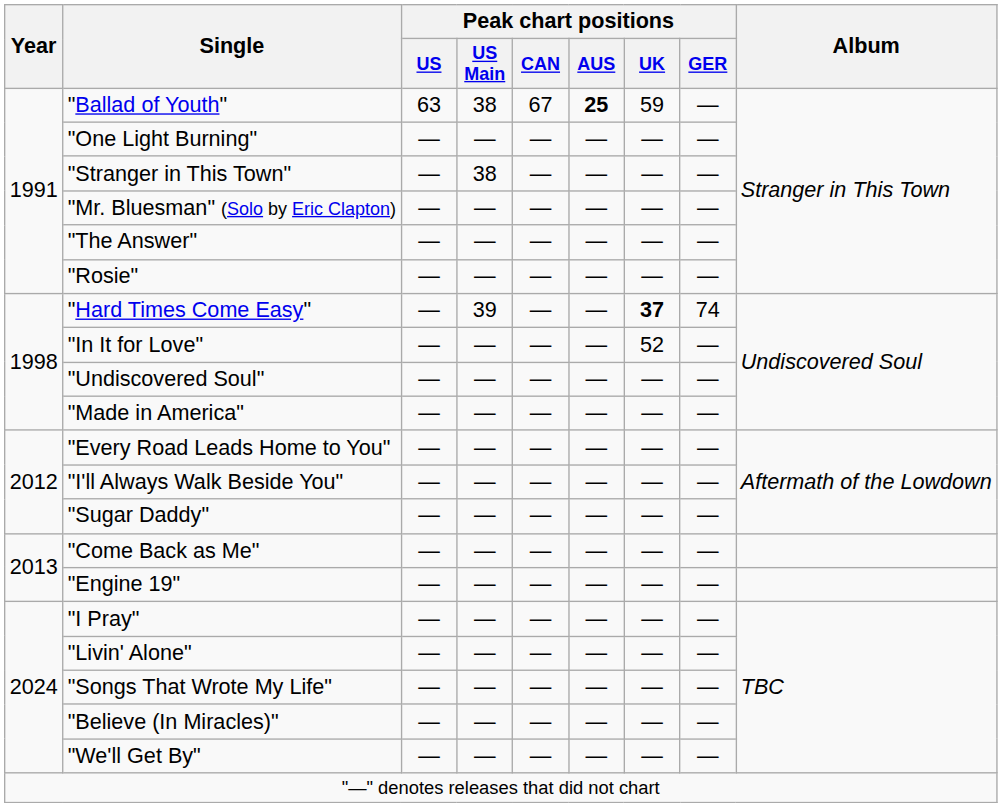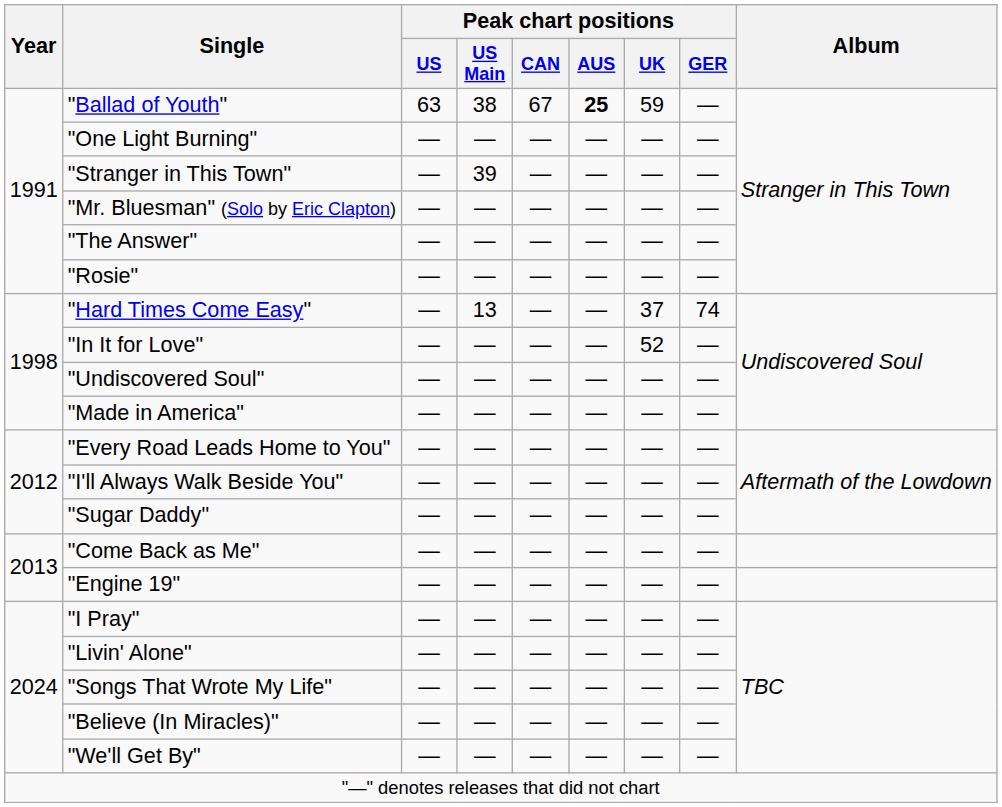 <table class="wikitable" style="text-align:center;">
 <tr>
 <th rowspan="2">Year</th>
 <th rowspan="2">Single</th>
 <th colspan="6">Peak chart positions</th>
 <th rowspan="2">Album</th>
 </tr>
 <tr style="font-size:smaller;">
 <th style="width:35px;"><a href='#'>US</a><br></th>
 <th style="width:35px;"><a href='#'>US Main</a><br></th>
 <th style="width:35px;"><a href='#'>CAN</a></th>
 <th style="width:35px;"><a href='#'>AUS</a><br></th>
 <th style="width:35px;"><a href='#'>UK</a><br></th>
 <th style="width:35px;"><a href='#'>GER</a><br></th>
 </tr>
 <tr>
 <td rowspan="6">1991</td>
 <td style="text-align:left;">"<a href='#'>Ballad of Youth</a>"</td>
 <td>63</td>
 <td>38</td>
 <td>67</td>
 <td><strong>25</strong></td>
 <td>59</td>
 <td>—</td>
 <td style="text-align:left;" rowspan="6"><em>Stranger in This Town</em></td>
 </tr>
 <tr>
 <td style="text-align:left;">"One Light Burning"</td>
 <td>—</td>
 <td>—</td>
 <td>—</td>
 <td>—</td>
 <td>—</td>
 <td>—</td>
 </tr>
 <tr>
 <td style="text-align:left;">"Stranger in This Town"</td>
 <td>—</td>
-<td>38</td>
+<td>39</td>
 <td>—</td>
 <td>—</td>
 <td>—</td>
 <td>—</td>
 </tr>
 <tr>
 <td style="text-align:left;">"Mr. Bluesman" <small>(<a href='#'>Solo</a> by <a href='#'>Eric Clapton</a>)</small></td>
 <td>—</td>
 <td>—</td>
 <td>—</td>
 <td>—</td>
 <td>—</td>
 <td>—</td>
 </tr>
 <tr>
 <td style="text-align:left;">"The Answer"</td>
 <td>—</td>
 <td>—</td>
 <td>—</td>
 <td>—</td>
 <td>—</td>
 <td>—</td>
 </tr>
 <tr>
 <td style="text-align:left;">"Rosie"</td>
 <td>—</td>
 <td>—</td>
 <td>—</td>
 <td>—</td>
 <td>—</td>
 <td>—</td>
 </tr>
 <tr>
 <td rowspan="4">1998</td>
 <td style="text-align:left;">"<a href='#'>Hard Times Come Easy</a>"</td>
 <td>—</td>
-<td>39</td>
+<td>13</td>
 <td>—</td>
 <td>—</td>
-<td><strong>37</strong></td>
+<td>37</td>
 <td>74</td>
 <td style="text-align:left;" rowspan="4"><em>Undiscovered Soul</em></td>
 </tr>
 <tr>
 <td style="text-align:left;">"In It for Love"</td>
 <td>—</td>
 <td>—</td>
 <td>—</td>
 <td>—</td>
 <td>52</td>
 <td>—</td>
 </tr>
 <tr>
 <td style="text-align:left;">"Undiscovered Soul"</td>
 <td>—</td>
 <td>—</td>
 <td>—</td>
 <td>—</td>
 <td>—</td>
 <td>—</td>
 </tr>
 <tr>
 <td style="text-align:left;">"Made in America"</td>
 <td>—</td>
 <td>—</td>
 <td>—</td>
 <td>—</td>
 <td>—</td>
 <td>—</td>
 </tr>
 <tr>
 <td rowspan="3">2012</td>
 <td style="text-align:left;">"Every Road Leads Home to You"</td>
 <td>—</td>
 <td>—</td>
 <td>—</td>
 <td>—</td>
 <td>—</td>
 <td>—</td>
 <td style="text-align:left;" rowspan="3"><em>Aftermath of the Lowdown</em></td>
 </tr>
 <tr>
 <td style="text-align:left;">"I'll Always Walk Beside You"</td>
 <td>—</td>
 <td>—</td>
 <td>—</td>
 <td>—</td>
 <td>—</td>
 <td>—</td>
 </tr>
 <tr>
 <td style="text-align:left;">"Sugar Daddy"</td>
 <td>—</td>
 <td>—</td>
 <td>—</td>
 <td>—</td>
 <td>—</td>
 <td>—</td>
 </tr>
 <tr>
 <td rowspan="2">2013</td>
 <td style="text-align:left;">"Come Back as Me"</td>
 <td>—</td>
 <td>—</td>
 <td>—</td>
 <td>—</td>
 <td>—</td>
 <td>—</td>
 <td style="text-align:left;"></td>
 </tr>
 <tr>
 <td style="text-align:left;">"Engine 19"</td>
 <td>—</td>
 <td>—</td>
 <td>—</td>
 <td>—</td>
 <td>—</td>
 <td>—</td>
 <td style="text-align:left;"></td>
 </tr>
 <tr>
 <td rowspan="5">2024</td>
 <td style="text-align:left;">"I Pray"</td>
 <td>—</td>
 <td>—</td>
 <td>—</td>
 <td>—</td>
 <td>—</td>
 <td>—</td>
 <td style="text-align:left;" rowspan="5"><em>TBC</em></td>
 </tr>
 <tr>
 <td style="text-align:left;">"Livin' Alone"</td>
 <td>—</td>
 <td>—</td>
 <td>—</td>
 <td>—</td>
 <td>—</td>
 <td>—</td>
 </tr>
 <tr>
 <td style="text-align:left;">"Songs That Wrote My Life"</td>
 <td>—</td>
 <td>—</td>
 <td>—</td>
 <td>—</td>
 <td>—</td>
 <td>—</td>
 </tr>
 <tr>
 <td style="text-align:left;">"Believe (In Miracles)"</td>
 <td>—</td>
 <td>—</td>
 <td>—</td>
 <td>—</td>
 <td>—</td>
 <td>—</td>
 </tr>
 <tr>
 <td style="text-align:left;">"We'll Get By"</td>
 <td>—</td>
 <td>—</td>
 <td>—</td>
 <td>—</td>
 <td>—</td>
 <td>—</td>
 </tr>
 <tr>
 <td colspan="20" style="font-size:85%">"—" denotes releases that did not chart</td>
 </tr>
 </table>
